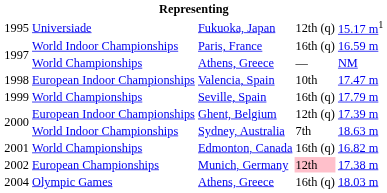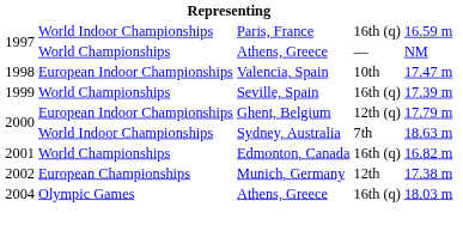 <table>
 <tr>
 <th colspan="5">Representing </th>
-</tr>
-<tr>
-<td>1995</td>
-<td><a href='#'>Universiade</a></td>
-<td><a href='#'>Fukuoka, Japan</a></td>
-<td>12th (q)</td>
-<td><a href='#'>15.17 m</a><sup>1</sup></td>
 </tr>
 <tr>
 <td rowspan=2>1997</td>
 <td><a href='#'>World Indoor Championships</a></td>
 <td><a href='#'>Paris, France</a></td>
 <td>16th (q)</td>
 <td><a href='#'>16.59 m</a></td>
 </tr>
 <tr>
 <td><a href='#'>World Championships</a></td>
 <td><a href='#'>Athens, Greece</a></td>
 <td>—</td>
 <td><a href='#'>NM</a></td>
 </tr>
 <tr>
 <td>1998</td>
 <td><a href='#'>European Indoor Championships</a></td>
 <td><a href='#'>Valencia, Spain</a></td>
 <td>10th</td>
 <td><a href='#'>17.47 m</a></td>
 </tr>
 <tr>
 <td>1999</td>
 <td><a href='#'>World Championships</a></td>
 <td><a href='#'>Seville, Spain</a></td>
 <td>16th (q)</td>
-<td><a href='#'>17.79 m</a></td>
+<td><a href='#'>17.39 m</a></td>
 </tr>
 <tr>
 <td rowspan=2>2000</td>
 <td><a href='#'>European Indoor Championships</a></td>
 <td><a href='#'>Ghent, Belgium</a></td>
 <td>12th (q)</td>
-<td><a href='#'>17.39 m</a></td>
+<td><a href='#'>17.79 m</a></td>
 </tr>
 <tr>
 <td><a href='#'>World Indoor Championships</a></td>
 <td><a href='#'>Sydney, Australia</a></td>
 <td>7th</td>
 <td><a href='#'>18.63 m</a></td>
 </tr>
 <tr>
 <td>2001</td>
 <td><a href='#'>World Championships</a></td>
 <td><a href='#'>Edmonton, Canada</a></td>
 <td>16th (q)</td>
 <td><a href='#'>16.82 m</a></td>
 </tr>
 <tr>
 <td>2002</td>
 <td><a href='#'>European Championships</a></td>
 <td><a href='#'>Munich, Germany</a></td>
-<td style="background: pink;">12th</td>
+<td>12th</td>
 <td><a href='#'>17.38 m</a></td>
 </tr>
 <tr>
 <td>2004</td>
 <td><a href='#'>Olympic Games</a></td>
 <td><a href='#'>Athens, Greece</a></td>
 <td>16th (q)</td>
 <td><a href='#'>18.03 m</a></td>
 </tr>
 </table>
